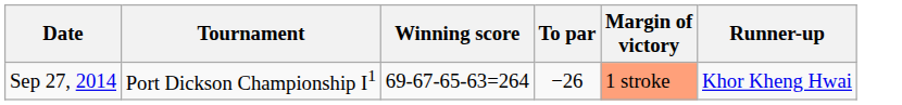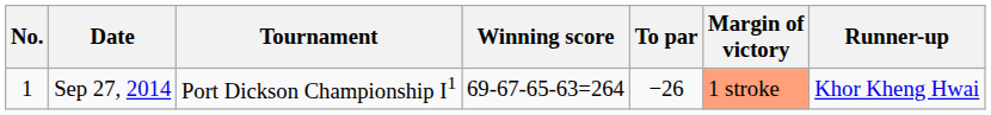 <table class="wikitable" style="font-size:95%;">
 <tr>
+<th>No.</th>
 <th>Date</th>
 <th>Tournament</th>
 <th>Winning score</th>
 <th>To par</th>
 <th>Margin of<br>victory</th>
 <th>Runner-up</th>
 </tr>
 <tr>
+<td align=center>1</td>
 <td align=right>Sep 27, <a href='#'>2014</a></td>
 <td>Port Dickson Championship I<sup>1</sup></td>
 <td>69-67-65-63=264</td>
 <td align=center>−26</td>
 <td style="background: lightsalmon;">1 stroke</td>
 <td> <a href='#'>Khor Kheng Hwai</a></td>
 </tr>
 </table>
